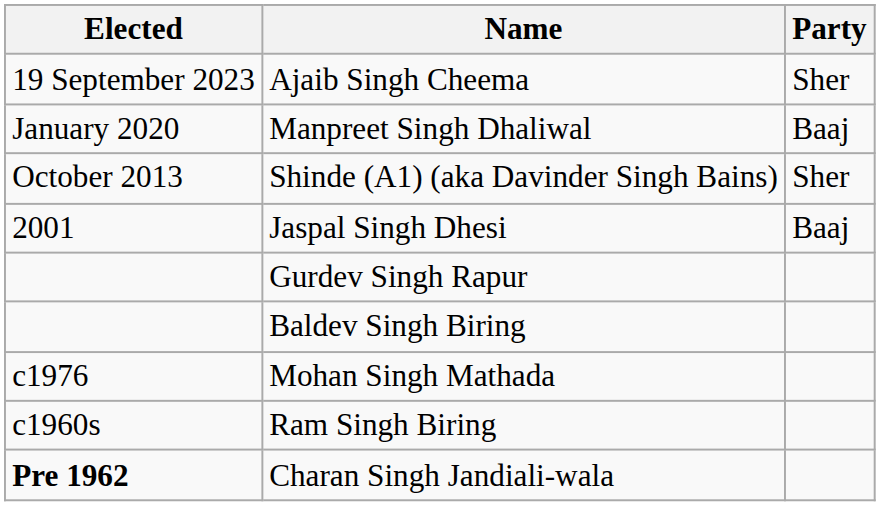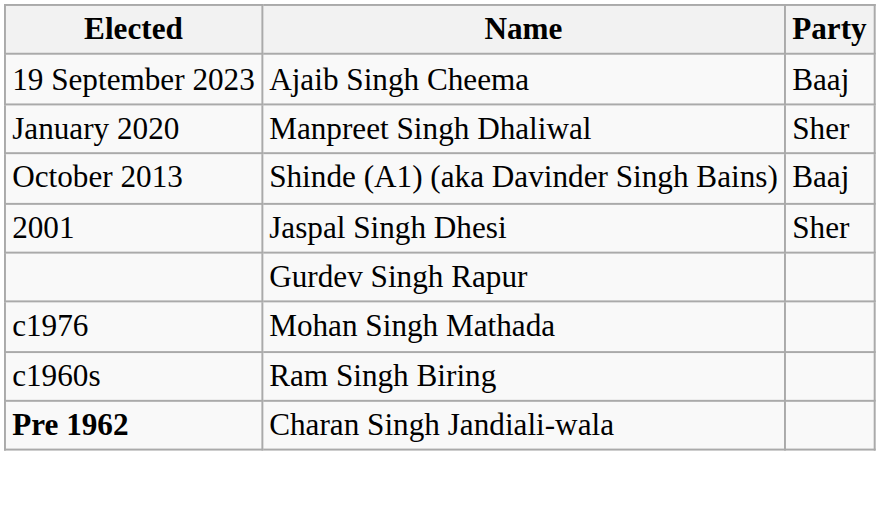 <table class="wikitable">
 <tr>
 <th>Elected</th>
 <th>Name</th>
 <th>Party</th>
 </tr>
 <tr>
 <td>19 September 2023</td>
 <td>Ajaib Singh Cheema</td>
-<td>Sher</td>
+<td>Baaj</td>
 </tr>
 <tr>
 <td>January 2020</td>
 <td>Manpreet Singh Dhaliwal</td>
-<td>Baaj</td>
+<td>Sher</td>
 </tr>
 <tr>
 <td>October 2013</td>
 <td>Shinde (A1) (aka Davinder Singh Bains)</td>
-<td>Sher</td>
+<td>Baaj</td>
 </tr>
 <tr>
 <td>2001</td>
 <td>Jaspal Singh Dhesi</td>
-<td>Baaj</td>
+<td>Sher</td>
 </tr>
 <tr>
 <td></td>
 <td>Gurdev Singh Rapur</td>
-<td></td>
-</tr>
-<tr>
-<td></td>
-<td>Baldev Singh Biring</td>
 <td></td>
 </tr>
 <tr>
 <td>c1976</td>
 <td>Mohan Singh Mathada</td>
 <td></td>
 </tr>
 <tr>
 <td>c1960s</td>
 <td>Ram Singh Biring</td>
 <td></td>
 </tr>
 <tr>
 <td><strong>Pre 1962</strong></td>
 <td>Charan Singh Jandiali-wala</td>
 <td></td>
 </tr>
 </table>
